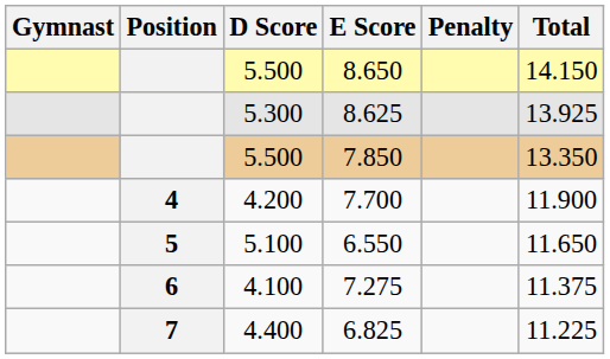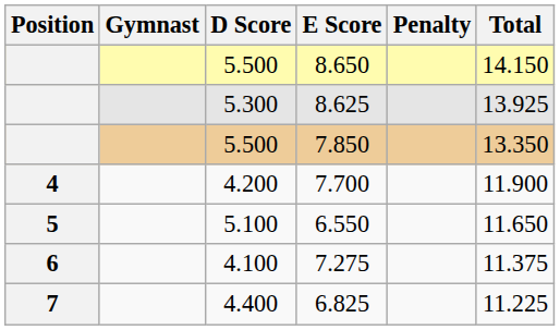 <table class="wikitable sortable" style="text-align:center; font-size:95%">
 <tr>
+<th scope=col>Position</th>
 <th scope=col>Gymnast</th>
-<th scope=col>Position</th>
 <th scope=col>D Score</th>
 <th scope=col>E Score</th>
 <th scope=col>Penalty</th>
 <th scope=col>Total</th>
 </tr>
 <tr bgcolor=fffcaf>
+<th scope=row></th>
 <td align=left></td>
-<th scope=row></th>
 <td>5.500</td>
 <td>8.650</td>
 <td></td>
 <td>14.150</td>
 </tr>
 <tr bgcolor=e5e5e5>
+<th scope=row></th>
 <td align=left></td>
-<th scope=row></th>
 <td>5.300</td>
 <td>8.625</td>
 <td></td>
 <td>13.925</td>
 </tr>
 <tr bgcolor=eecc99>
+<th scope=row></th>
 <td align=left></td>
-<th scope=row></th>
 <td>5.500</td>
 <td>7.850</td>
 <td></td>
 <td>13.350</td>
 </tr>
 <tr>
+<th scope=row>4</th>
 <td align=left></td>
-<th scope=row>4</th>
 <td>4.200</td>
 <td>7.700</td>
 <td></td>
 <td>11.900</td>
 </tr>
 <tr>
+<th scope=row>5</th>
 <td align=left></td>
-<th scope=row>5</th>
 <td>5.100</td>
 <td>6.550</td>
 <td></td>
 <td>11.650</td>
 </tr>
 <tr>
+<th scope=row>6</th>
 <td align=left></td>
-<th scope=row>6</th>
 <td>4.100</td>
 <td>7.275</td>
 <td></td>
 <td>11.375</td>
 </tr>
 <tr>
+<th scope=row>7</th>
 <td align=left></td>
-<th scope=row>7</th>
 <td>4.400</td>
 <td>6.825</td>
 <td></td>
 <td>11.225</td>
 </tr>
 </table>
